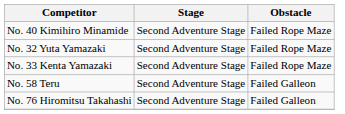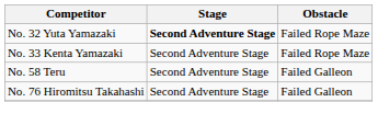 <table class="wikitable">
 <tr>
 <th>Competitor</th>
 <th>Stage</th>
 <th>Obstacle</th>
 </tr>
 <tr>
-<td>No. 40 Kimihiro Minamide</td>
-<td>Second Adventure Stage</td>
-<td>Failed Rope Maze</td>
-</tr>
-<tr>
 <td>No. 32 Yuta Yamazaki</td>
-<td>Second Adventure Stage</td>
+<td><strong>Second Adventure Stage</strong></td>
 <td>Failed Rope Maze</td>
 </tr>
 <tr>
 <td>No. 33 Kenta Yamazaki</td>
 <td>Second Adventure Stage</td>
 <td>Failed Rope Maze</td>
 </tr>
 <tr>
 <td>No. 58 Teru</td>
 <td>Second Adventure Stage</td>
 <td>Failed Galleon</td>
 </tr>
 <tr>
 <td>No. 76 Hiromitsu Takahashi</td>
 <td>Second Adventure Stage</td>
 <td>Failed Galleon</td>
 </tr>
 <tr>
 </tr>
 </table>
